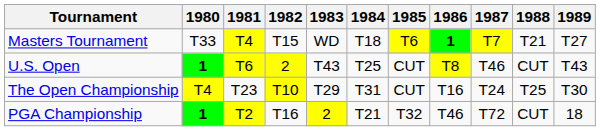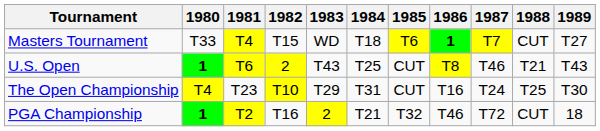 <table class="wikitable" style="font-size:95%;text-align:center;">
 <tr>
 <th>Tournament</th>
 <th>1980</th>
 <th>1981</th>
 <th>1982</th>
 <th>1983</th>
 <th>1984</th>
 <th>1985</th>
 <th>1986</th>
 <th>1987</th>
 <th>1988</th>
 <th>1989</th>
 </tr>
 <tr>
 <td align=left><a href='#'>Masters Tournament</a></td>
 <td>T33</td>
 <td style="background:yellow;">T4</td>
 <td>T15</td>
 <td>WD</td>
 <td>T18</td>
 <td style="background:yellow;">T6</td>
 <td style="background:lime;"><strong>1</strong></td>
 <td style="background:yellow;">T7</td>
-<td>T21</td>
+<td>CUT</td>
 <td>T27</td>
 </tr>
 <tr>
 <td align=left><a href='#'>U.S. Open</a></td>
 <td style="background:lime;"><strong>1</strong></td>
 <td style="background:yellow;">T6</td>
 <td style="background:yellow;">2</td>
 <td>T43</td>
 <td>T25</td>
 <td>CUT</td>
 <td style="background:yellow;">T8</td>
 <td>T46</td>
-<td>CUT</td>
+<td>T21</td>
 <td>T43</td>
 </tr>
 <tr>
 <td align=left><a href='#'>The Open Championship</a></td>
 <td style="background:yellow;">T4</td>
 <td>T23</td>
 <td style="background:yellow;">T10</td>
 <td>T29</td>
 <td>T31</td>
 <td>CUT</td>
 <td>T16</td>
 <td>T24</td>
 <td>T25</td>
 <td>T30</td>
 </tr>
 <tr>
 <td align=left><a href='#'>PGA Championship</a></td>
 <td style="background:lime;"><strong>1</strong></td>
 <td style="background:yellow;">T2</td>
 <td>T16</td>
 <td style="background:yellow;">2</td>
 <td>T21</td>
 <td>T32</td>
 <td>T46</td>
 <td>T72</td>
 <td>CUT</td>
 <td>18</td>
 </tr>
 </table>
